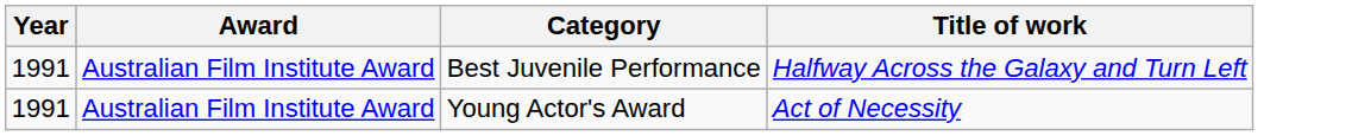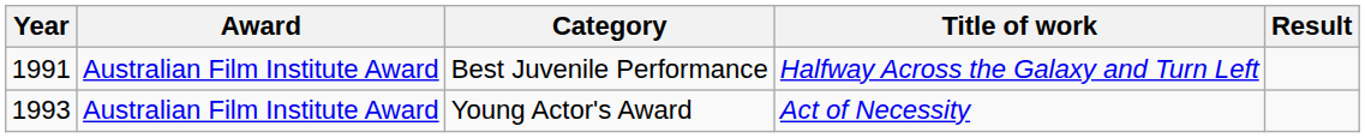 <table class="wikitable sortable">
 <tr>
 <th>Year</th>
 <th>Award</th>
 <th>Category</th>
 <th>Title of work</th>
+<th>Result</th>
 </tr>
 <tr>
 <td>1991</td>
 <td><a href='#'>Australian Film Institute Award</a></td>
 <td>Best Juvenile Performance</td>
 <td><em><a href='#'>Halfway Across the Galaxy and Turn Left</a></em></td>
+<td></td>
 </tr>
 <tr>
-<td>1991</td>
+<td>1993</td>
 <td><a href='#'>Australian Film Institute Award</a></td>
 <td>Young Actor's Award</td>
 <td><em><a href='#'>Act of Necessity</a></em></td>
+<td></td>
 </tr>
 </table>
